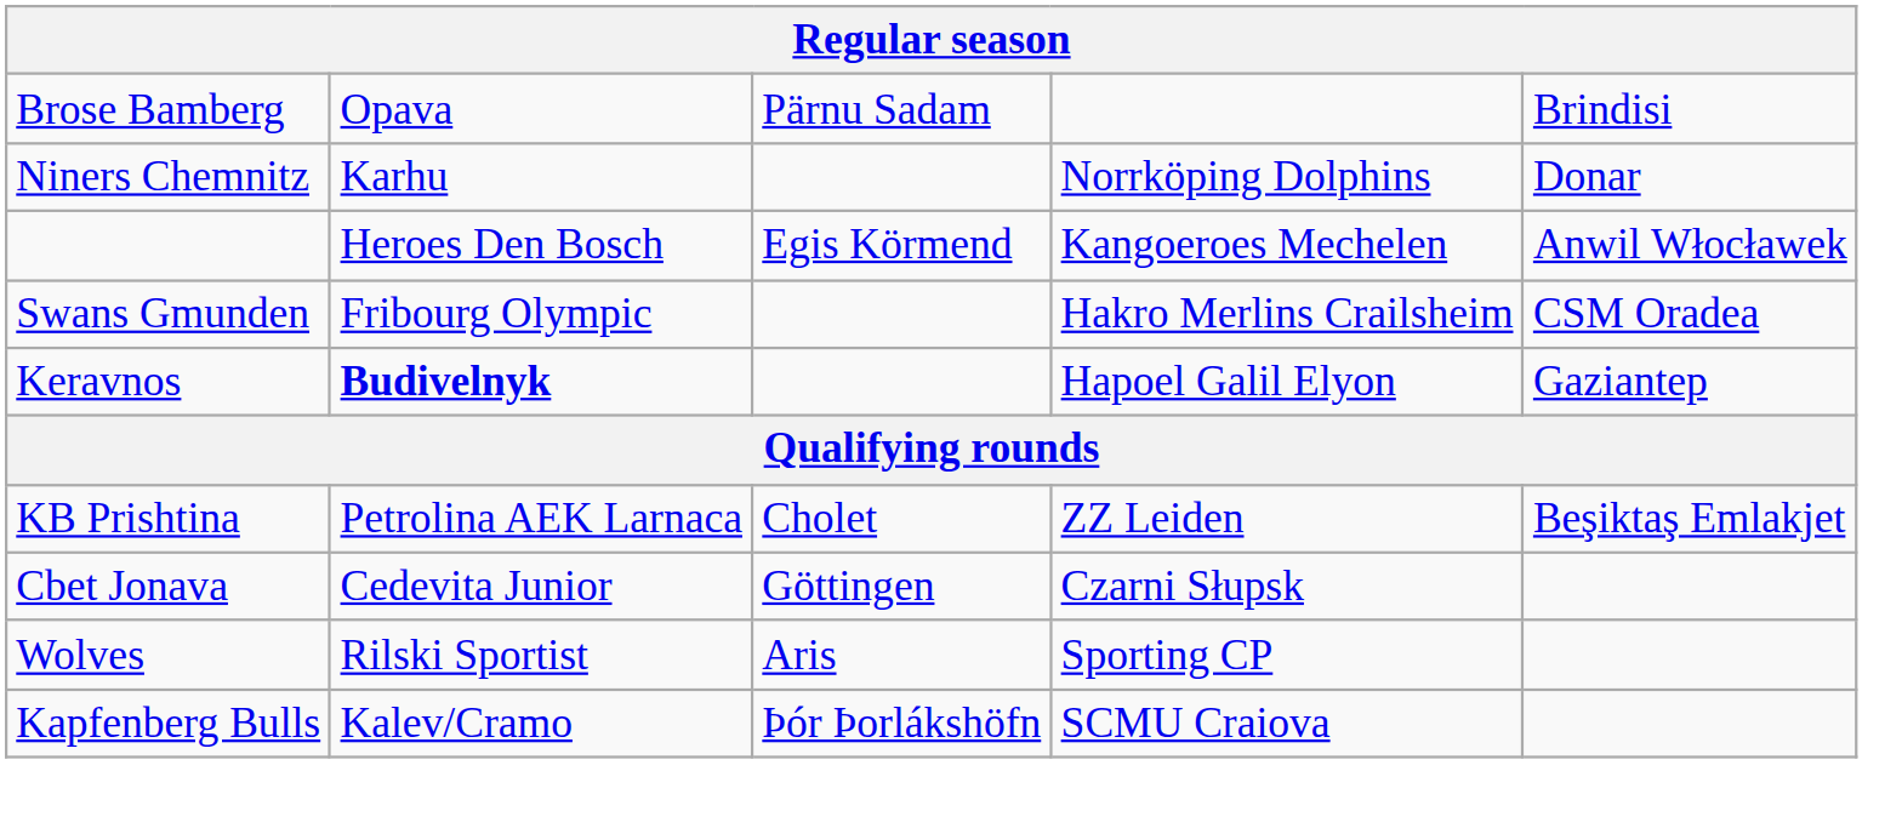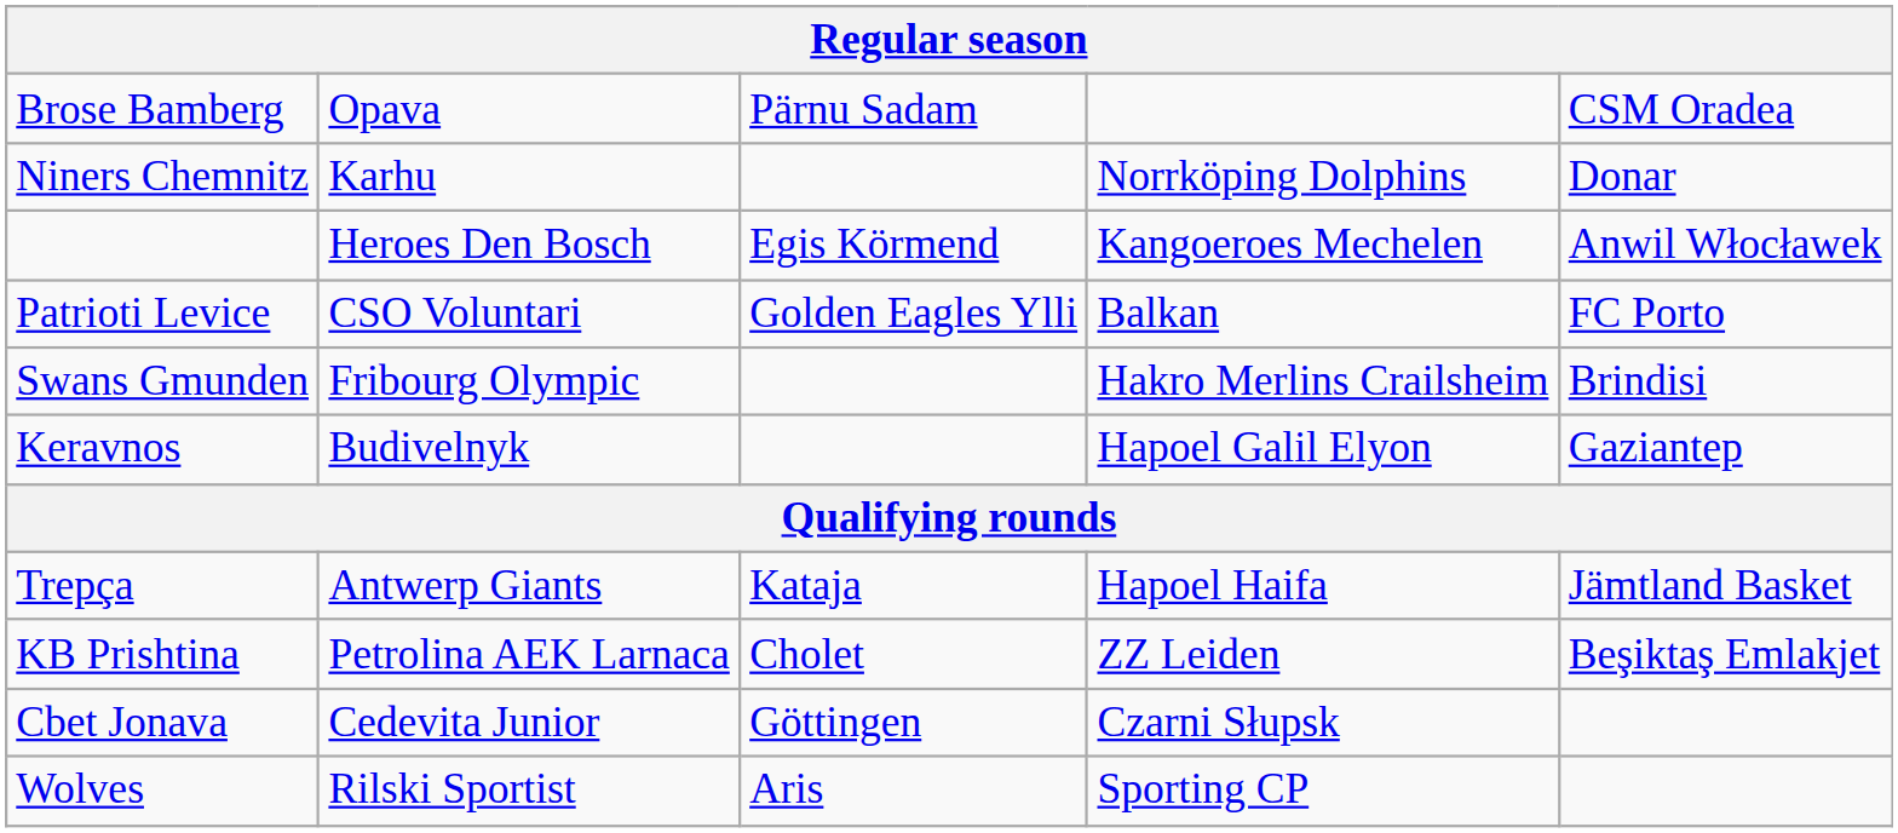 <table class="wikitable" style="white-space: nowrap;">
 <tr>
 <th colspan="5"><a href='#'>Regular season</a></th>
 </tr>
 <tr>
 <td width="210"> <a href='#'>Brose Bamberg</a> </td>
 <td width="210"> <a href='#'>Opava</a> </td>
 <td width="210"> <a href='#'>Pärnu Sadam</a> </td>
 <td width="210">  </td>
-<td width="210"> <a href='#'>Brindisi</a> </td>
+<td> <a href='#'>CSM Oradea</a> </td>
 </tr>
 <tr>
 <td> <a href='#'>Niners Chemnitz</a> </td>
 <td> <a href='#'>Karhu</a> </td>
 <td>  </td>
 <td> <a href='#'>Norrköping Dolphins</a> </td>
 <td> <a href='#'>Donar</a> </td>
 </tr>
 <tr>
 <td>  </td>
 <td> <a href='#'>Heroes Den Bosch</a> </td>
 <td> <a href='#'>Egis Körmend</a> </td>
 <td> <a href='#'>Kangoeroes Mechelen</a> </td>
 <td> <a href='#'>Anwil Włocławek</a> </td>
 </tr>
 <tr>
+<td> <a href='#'>Patrioti Levice</a> </td>
+<td> <a href='#'>CSO Voluntari</a> </td>
+<td> <a href='#'>Golden Eagles Ylli</a> </td>
+<td> <a href='#'>Balkan</a> </td>
+<td> <a href='#'>FC Porto</a> </td>
+</tr>
+<tr>
 <td> <a href='#'>Swans Gmunden</a> </td>
 <td> <a href='#'>Fribourg Olympic</a> </td>
 <td>  </td>
 <td> <a href='#'>Hakro Merlins Crailsheim</a> </td>
-<td> <a href='#'>CSM Oradea</a> </td>
+<td width="210"> <a href='#'>Brindisi</a> </td>
 </tr>
 <tr>
 <td> <a href='#'>Keravnos</a> </td>
-<td><strong> <a href='#'>Budivelnyk</a> </strong></td>
+<td> <a href='#'>Budivelnyk</a> </td>
 <td>  </td>
 <td> <a href='#'>Hapoel Galil Elyon</a> </td>
 <td> <a href='#'>Gaziantep</a> </td>
 </tr>
 <tr>
 <th colspan="5"><a href='#'>Qualifying rounds</a></th>
+</tr>
+<tr>
+<td> <a href='#'>Trepça</a> </td>
+<td> <a href='#'>Antwerp Giants</a> </td>
+<td> <a href='#'>Kataja</a> </td>
+<td> <a href='#'>Hapoel Haifa</a> </td>
+<td> <a href='#'>Jämtland Basket</a> </td>
 </tr>
 <tr>
 <td> <a href='#'>KB Prishtina</a> </td>
 <td> <a href='#'>Petrolina AEK Larnaca</a> </td>
 <td> <a href='#'>Cholet</a> </td>
 <td> <a href='#'>ZZ Leiden</a> </td>
 <td> <a href='#'>Beşiktaş Emlakjet</a> </td>
 </tr>
 <tr>
 <td> <a href='#'>Cbet Jonava</a> </td>
 <td> <a href='#'>Cedevita Junior</a> </td>
 <td> <a href='#'>Göttingen</a> </td>
 <td> <a href='#'>Czarni Słupsk</a> </td>
 <td></td>
 </tr>
 <tr>
 <td> <a href='#'>Wolves</a> </td>
 <td> <a href='#'>Rilski Sportist</a> </td>
 <td> <a href='#'>Aris</a> </td>
 <td> <a href='#'>Sporting CP</a> </td>
 <td></td>
 </tr>
-<tr>
-<td> <a href='#'>Kapfenberg Bulls</a> </td>
-<td> <a href='#'>Kalev/Cramo</a> </td>
-<td> <a href='#'>Þór Þorlákshöfn</a> </td>
-<td> <a href='#'>SCMU Craiova</a> </td>
-<td></td>
-</tr>
 </table>
